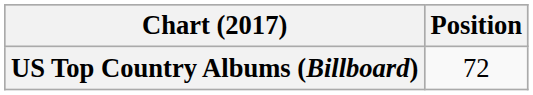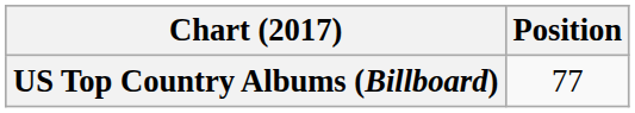 <table class="wikitable plainrowheaders" style="text-align:center">
 <tr>
 <th scope="col">Chart (2017)</th>
 <th scope="col">Position</th>
 </tr>
 <tr>
 <th scope="row">US Top Country Albums (<em>Billboard</em>)</th>
-<td>72</td>
+<td>77</td>
 </tr>
 </table>
